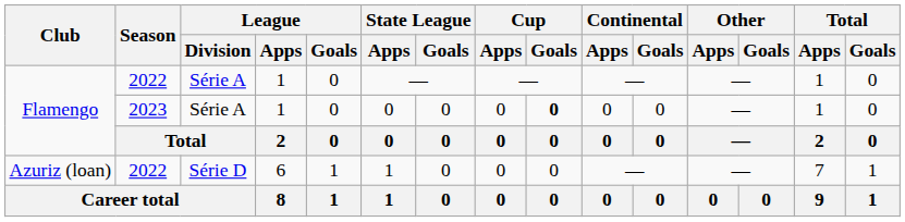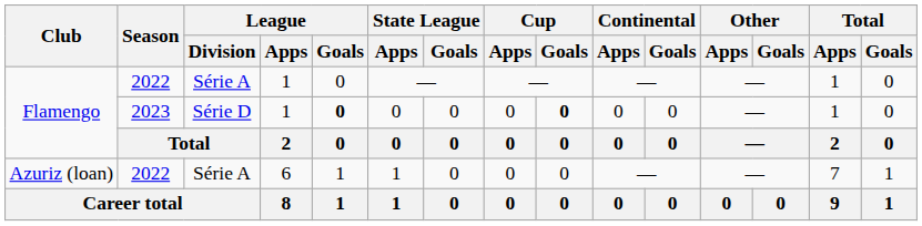 <table class="wikitable" style="text-align: center;">
 <tr>
 <th rowspan="2">Club</th>
 <th rowspan="2">Season</th>
 <th colspan="3">League</th>
 <th colspan="2">State League</th>
 <th colspan="2">Cup</th>
 <th colspan="2">Continental</th>
 <th colspan="2">Other</th>
 <th colspan="2">Total</th>
 </tr>
 <tr>
 <th>Division</th>
 <th>Apps</th>
 <th>Goals</th>
 <th>Apps</th>
 <th>Goals</th>
 <th>Apps</th>
 <th>Goals</th>
 <th>Apps</th>
 <th>Goals</th>
 <th>Apps</th>
 <th>Goals</th>
 <th>Apps</th>
 <th>Goals</th>
 </tr>
 <tr>
 <td rowspan="3"><a href='#'>Flamengo</a></td>
 <td><a href='#'>2022</a></td>
 <td><a href='#'>Série A</a></td>
 <td>1</td>
 <td>0</td>
 <td colspan="2">—</td>
 <td colspan="2">—</td>
 <td colspan="2">—</td>
 <td colspan="2">—</td>
 <td>1</td>
 <td>0</td>
 </tr>
 <tr>
 <td><a href='#'>2023</a></td>
-<td>Série A</td>
+<td><a href='#'>Série D</a></td>
 <td>1</td>
-<td>0</td>
+<td><strong>0</strong></td>
 <td>0</td>
 <td>0</td>
 <td>0</td>
 <td><strong>0</strong></td>
 <td>0</td>
 <td>0</td>
 <td colspan="2">—</td>
 <td>1</td>
 <td>0</td>
 </tr>
 <tr>
 <th colspan="2">Total</th>
 <th>2</th>
 <th>0</th>
 <th>0</th>
 <th>0</th>
 <th>0</th>
 <th>0</th>
 <th>0</th>
 <th>0</th>
 <th colspan="2">—</th>
 <th>2</th>
 <th>0</th>
 </tr>
 <tr>
 <td><a href='#'>Azuriz</a> (loan)</td>
 <td><a href='#'>2022</a></td>
-<td><a href='#'>Série D</a></td>
+<td>Série A</td>
 <td>6</td>
 <td>1</td>
 <td>1</td>
 <td>0</td>
 <td>0</td>
 <td>0</td>
 <td colspan="2">—</td>
 <td colspan="2">—</td>
 <td>7</td>
 <td>1</td>
 </tr>
 <tr>
 <th colspan="3"><strong>Career total</strong></th>
 <th>8</th>
 <th>1</th>
 <th>1</th>
 <th>0</th>
 <th>0</th>
 <th>0</th>
 <th>0</th>
 <th>0</th>
 <th>0</th>
 <th>0</th>
 <th>9</th>
 <th>1</th>
 </tr>
 </table>
